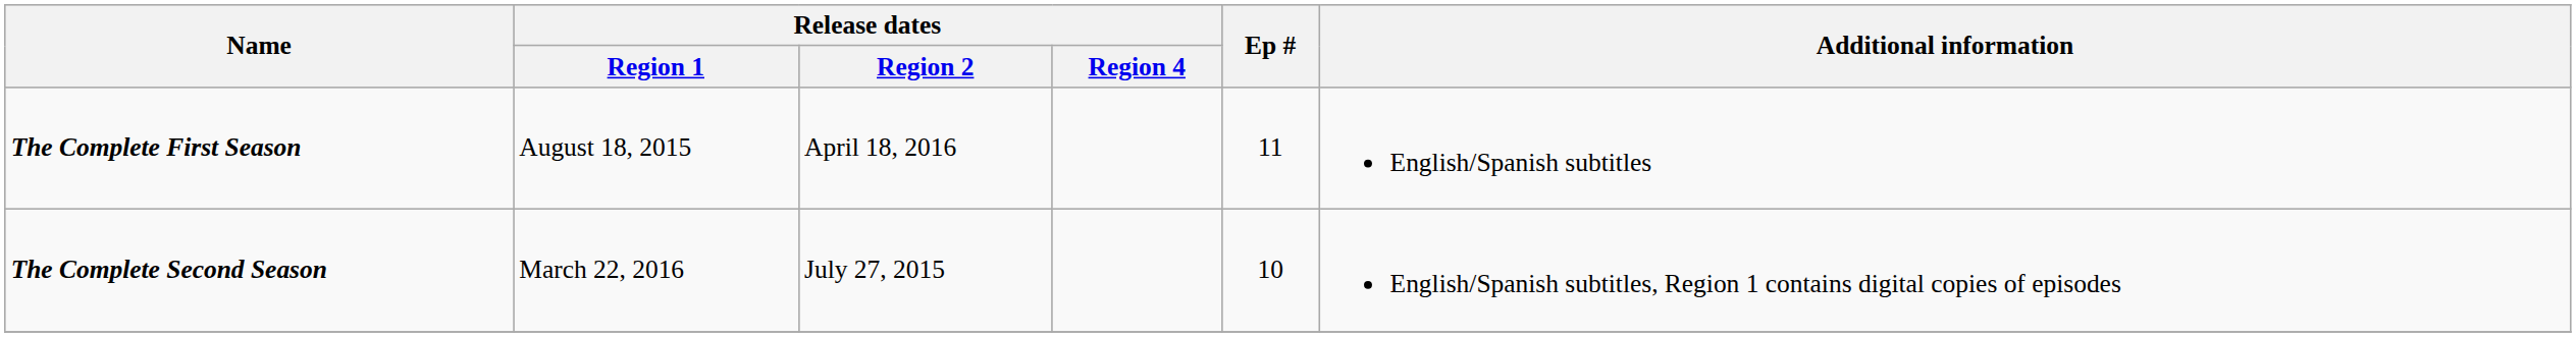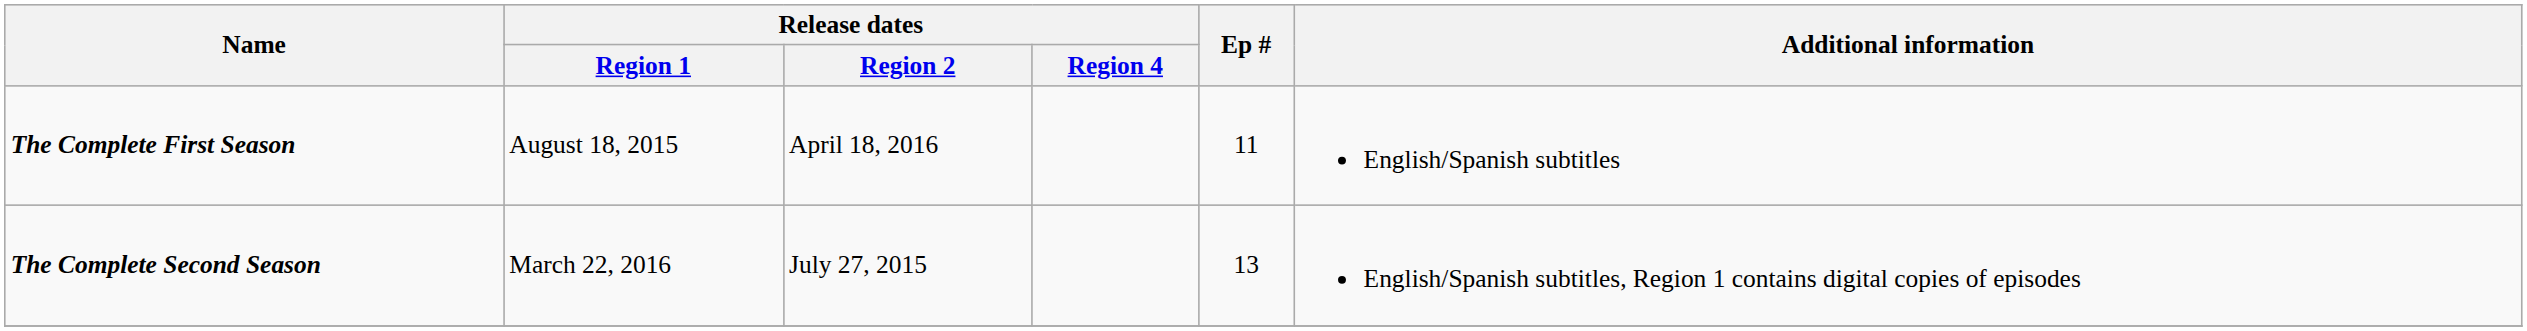 <table class="wikitable" style="width:100%;">
 <tr>
 <th rowspan="2">Name</th>
 <th colspan="3">Release dates</th>
 <th rowspan="2">Ep #</th>
 <th rowspan="2">Additional information</th>
 </tr>
 <tr>
 <th><a href='#'>Region 1</a></th>
 <th><a href='#'>Region 2</a></th>
 <th><a href='#'>Region 4</a></th>
 </tr>
 <tr>
 <td><strong><em>The Complete First Season</em></strong></td>
 <td>August 18, 2015</td>
 <td>April 18, 2016</td>
 <td></td>
 <td style="text-align:center;">11</td>
 <td><br><ul><li>English/Spanish subtitles</li></ul></td>
 </tr>
 <tr>
 <td><strong><em>The Complete Second Season</em></strong></td>
 <td>March 22, 2016</td>
 <td>July 27, 2015</td>
 <td></td>
-<td style="text-align:center;">10</td>
+<td style="text-align:center;">13</td>
 <td><br><ul><li>English/Spanish subtitles, Region 1 contains digital copies of episodes</li></ul></td>
 </tr>
 <tr>
 </tr>
 </table>
